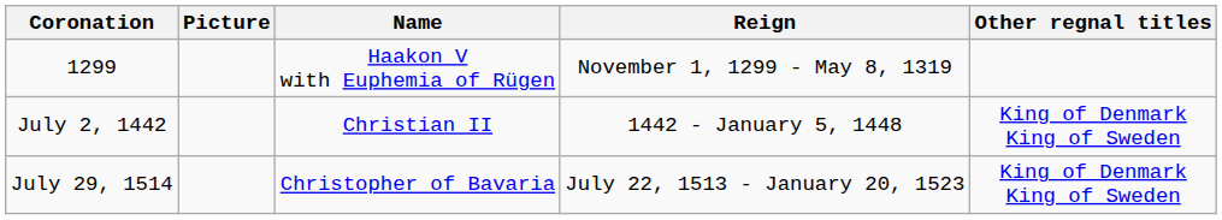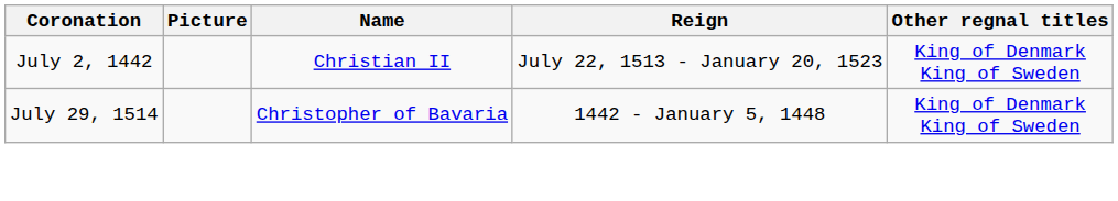 <table class="wikitable">
 <tr>
 <th>Coronation</th>
 <th>Picture</th>
 <th>Name</th>
 <th>Reign</th>
 <th>Other regnal titles</th>
 </tr>
 <tr>
-<td align="center">1299</td>
-<td align="center"></td>
-<td align="center"><a href='#'>Haakon V</a><br>with <a href='#'>Euphemia of Rügen</a></td>
-<td align="center">November 1, 1299 - May 8, 1319</td>
-<td align="center"></td>
-</tr>
-<tr>
 <td align="center">July 2, 1442</td>
 <td align="center"></td>
 <td align="center"><a href='#'>Christian II</a></td>
-<td align="center">1442 - January 5, 1448</td>
+<td align="center">July 22, 1513 - January 20, 1523</td>
 <td align="center"><a href='#'>King of Denmark</a><br><a href='#'>King of Sweden</a></td>
 </tr>
 <tr>
 <td align="center">July 29, 1514</td>
 <td align="center"></td>
 <td align="center"><a href='#'>Christopher of Bavaria</a></td>
-<td align="center">July 22, 1513 - January 20, 1523</td>
+<td align="center">1442 - January 5, 1448</td>
 <td align="center"><a href='#'>King of Denmark</a><br><a href='#'>King of Sweden</a></td>
 </tr>
 </table>
